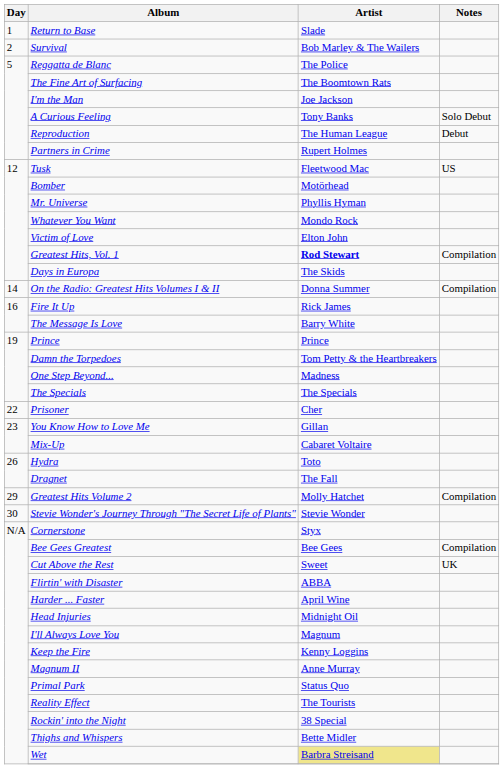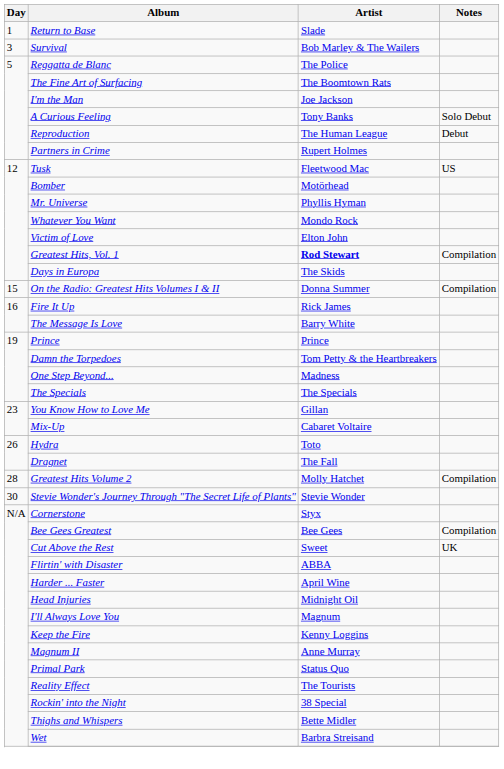 <table class="wikitable">
 <tr>
 <th>Day</th>
 <th>Album</th>
 <th>Artist</th>
 <th>Notes</th>
 </tr>
 <tr>
 <td rowspan="1" valign="top">1</td>
 <td><em><a href='#'>Return to Base</a></em></td>
 <td><a href='#'>Slade</a></td>
 <td></td>
 </tr>
 <tr>
-<td rowspan="1" valign="top">2</td>
+<td rowspan="1" valign="top">3</td>
 <td><em><a href='#'>Survival</a></em></td>
 <td><a href='#'>Bob Marley & The Wailers</a></td>
 <td></td>
 </tr>
 <tr>
 <td rowspan="6" valign="top">5</td>
 <td><em><a href='#'>Reggatta de Blanc</a></em></td>
 <td><a href='#'>The Police</a></td>
 <td></td>
 </tr>
 <tr>
 <td><em><a href='#'>The Fine Art of Surfacing</a></em></td>
 <td><a href='#'>The Boomtown Rats</a></td>
 <td></td>
 </tr>
 <tr>
 <td><em><a href='#'>I'm the Man</a></em></td>
 <td><a href='#'>Joe Jackson</a></td>
 <td></td>
 </tr>
 <tr>
 <td><em><a href='#'>A Curious Feeling</a></em></td>
 <td><a href='#'>Tony Banks</a></td>
 <td>Solo Debut</td>
 </tr>
 <tr>
 <td><em><a href='#'>Reproduction</a></em></td>
 <td><a href='#'>The Human League</a></td>
 <td>Debut</td>
 </tr>
 <tr>
 <td><em><a href='#'>Partners in Crime</a></em></td>
 <td><a href='#'>Rupert Holmes</a></td>
 <td></td>
 </tr>
 <tr>
 <td rowspan="7" valign="top">12</td>
 <td><em><a href='#'>Tusk</a></em></td>
 <td><a href='#'>Fleetwood Mac</a></td>
 <td>US</td>
 </tr>
 <tr>
 <td><em><a href='#'>Bomber</a></em></td>
 <td><a href='#'>Motörhead</a></td>
 <td></td>
 </tr>
 <tr>
 <td><em><a href='#'>Mr. Universe</a></em></td>
 <td><a href='#'>Phyllis Hyman</a></td>
 <td></td>
 </tr>
 <tr>
 <td><em><a href='#'>Whatever You Want</a></em></td>
 <td><a href='#'>Mondo Rock</a></td>
 <td></td>
 </tr>
 <tr>
 <td><em><a href='#'>Victim of Love</a></em></td>
 <td><a href='#'>Elton John</a></td>
 <td></td>
 </tr>
 <tr>
 <td><em><a href='#'>Greatest Hits, Vol. 1</a></em></td>
 <td><strong><a href='#'>Rod Stewart</a></strong></td>
 <td>Compilation</td>
 </tr>
 <tr>
 <td><em><a href='#'>Days in Europa</a></em></td>
 <td><a href='#'>The Skids</a></td>
 <td></td>
 </tr>
 <tr>
-<td valign="top">14</td>
+<td valign="top">15</td>
 <td><em><a href='#'>On the Radio: Greatest Hits Volumes I & II</a></em></td>
 <td><a href='#'>Donna Summer</a></td>
 <td>Compilation</td>
 </tr>
 <tr>
 <td rowspan="2" valign="top">16</td>
 <td><em><a href='#'>Fire It Up</a></em></td>
 <td><a href='#'>Rick James</a></td>
 <td></td>
 </tr>
 <tr>
 <td><em><a href='#'>The Message Is Love</a></em></td>
 <td><a href='#'>Barry White</a></td>
 <td></td>
 </tr>
 <tr>
 <td rowspan="4" valign="top">19</td>
 <td><em><a href='#'>Prince</a></em></td>
 <td><a href='#'>Prince</a></td>
 <td></td>
 </tr>
 <tr>
 <td><em><a href='#'>Damn the Torpedoes</a></em></td>
 <td><a href='#'>Tom Petty & the Heartbreakers</a></td>
 <td></td>
 </tr>
 <tr>
 <td><em><a href='#'>One Step Beyond...</a></em></td>
 <td><a href='#'>Madness</a></td>
 <td></td>
 </tr>
 <tr>
 <td><em><a href='#'>The Specials</a></em></td>
 <td><a href='#'>The Specials</a></td>
 <td></td>
 </tr>
 <tr>
-<td valign="top">22</td>
-<td><em><a href='#'>Prisoner</a></em></td>
-<td><a href='#'>Cher</a></td>
-<td></td>
-</tr>
-<tr>
 <td rowspan="2" valign="top">23</td>
 <td><em><a href='#'>You Know How to Love Me</a></em></td>
 <td><a href='#'>Gillan</a></td>
 <td></td>
 </tr>
 <tr>
 <td><em><a href='#'>Mix-Up</a></em></td>
 <td><a href='#'>Cabaret Voltaire</a></td>
 <td></td>
 </tr>
 <tr>
 <td rowspan="2" valign="top">26</td>
 <td><em><a href='#'>Hydra</a></em></td>
 <td><a href='#'>Toto</a></td>
 <td></td>
 </tr>
 <tr>
 <td><em><a href='#'>Dragnet</a></em></td>
 <td><a href='#'>The Fall</a></td>
 <td></td>
 </tr>
 <tr>
-<td valign="top">29</td>
+<td valign="top">28</td>
 <td><em><a href='#'>Greatest Hits Volume 2</a></em></td>
 <td><a href='#'>Molly Hatchet</a></td>
 <td>Compilation</td>
 </tr>
 <tr>
 <td valign="top">30</td>
 <td><em><a href='#'>Stevie Wonder's Journey Through "The Secret Life of Plants"</a></em></td>
 <td><a href='#'>Stevie Wonder</a></td>
 <td></td>
 </tr>
 <tr>
 <td rowspan="16" valign="top">N/A</td>
 <td><em><a href='#'>Cornerstone</a></em></td>
 <td><a href='#'>Styx</a></td>
 <td></td>
 </tr>
 <tr>
 <td><em><a href='#'>Bee Gees Greatest</a></em></td>
 <td><a href='#'>Bee Gees</a></td>
 <td>Compilation</td>
 </tr>
 <tr>
 <td><em><a href='#'>Cut Above the Rest</a></em></td>
 <td><a href='#'>Sweet</a></td>
 <td>UK</td>
 </tr>
 <tr>
 <td><em><a href='#'>Flirtin' with Disaster</a></em></td>
 <td><a href='#'>ABBA</a></td>
 <td></td>
 </tr>
 <tr>
 <td><em><a href='#'>Harder ... Faster</a></em></td>
 <td><a href='#'>April Wine</a></td>
 <td></td>
 </tr>
 <tr>
 <td><em><a href='#'>Head Injuries</a></em></td>
 <td><a href='#'>Midnight Oil</a></td>
 <td></td>
 </tr>
 <tr>
 <td><em><a href='#'>I'll Always Love You</a></em></td>
 <td><a href='#'>Magnum</a></td>
 <td></td>
 </tr>
 <tr>
 <td><em><a href='#'>Keep the Fire</a></em></td>
 <td><a href='#'>Kenny Loggins</a></td>
 <td></td>
 </tr>
 <tr>
 <td><em><a href='#'>Magnum II</a></em></td>
 <td><a href='#'>Anne Murray</a></td>
 <td></td>
 </tr>
 <tr>
 <td><em><a href='#'>Primal Park</a></em></td>
 <td><a href='#'>Status Quo</a></td>
 <td></td>
 </tr>
 <tr>
 <td><em><a href='#'>Reality Effect</a></em></td>
 <td><a href='#'>The Tourists</a></td>
 <td></td>
 </tr>
 <tr>
 <td><em><a href='#'>Rockin' into the Night</a></em></td>
 <td><a href='#'>38 Special</a></td>
 <td></td>
 </tr>
 <tr>
 <td><em><a href='#'>Thighs and Whispers</a></em></td>
 <td><a href='#'>Bette Midler</a></td>
 <td></td>
 </tr>
 <tr>
 <td><em><a href='#'>Wet</a></em></td>
-<td style="background: khaki;"><a href='#'>Barbra Streisand</a></td>
+<td><a href='#'>Barbra Streisand</a></td>
 <td></td>
 </tr>
 <tr>
 </tr>
 </table>
